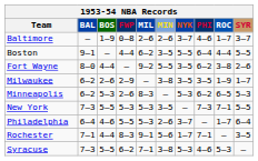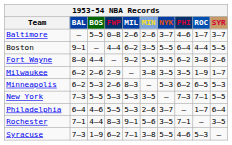 <table class="wikitable" style="font-size:95%; text-align:center;">
 <tr>
 <th colspan=10>1953-54 NBA Records</th>
 </tr>
 <tr>
 <th width=100>Team</th>
 <th style="background:#003EA4;color:#FFFFFF;width=35">BAL</th>
 <th style="background:#006400;color:#FFFFFF;width=35">BOS</th>
 <th style="background:#012F6B;color:#D40032;width=35">FWP</th>
 <th style="background:#003EA4;color:#FFFFFF;width=35">MIL</th>
 <th style="background:#7BA4DB;color:#FBE122;width=35">MIN</th>
 <th style="background:#003EA4;color:#E85109;width=35">NYK</th>
 <th style="background:#012F6B;color:#D50033;width=35">PHI</th>
 <th style="background:#0050B0;color:#FFFFFF;width=35">ROC</th>
 <th style="background:#C79968;color:#D20032;width=35">SYR</th>
 </tr>
 <tr>
 <td style="text-align:left;"><a href='#'>Baltimore</a></td>
 <td>—</td>
-<td>1–9</td>
+<td>5–5</td>
 <td>0–8</td>
 <td>2–6</td>
 <td>2–6</td>
 <td>3–7</td>
 <td>4–6</td>
 <td>1–7</td>
 <td>3–7</td>
 </tr>
 <tr>
 <td style="text-align:left;">Boston</td>
 <td>9–1</td>
 <td>—</td>
 <td>4–4</td>
 <td>6–2</td>
 <td>3–5</td>
 <td>5–5</td>
 <td>6–4</td>
 <td>4–4</td>
 <td>5–5</td>
 </tr>
 <tr>
 <td style="text-align:left;"><a href='#'>Fort Wayne</a></td>
 <td>8–0</td>
 <td>4–4</td>
 <td>—</td>
 <td>9–2</td>
 <td>5–5</td>
 <td>3–5</td>
 <td>6–2</td>
 <td>3–8</td>
 <td>2–6</td>
 </tr>
 <tr>
 <td style="text-align:left;"><a href='#'>Milwaukee</a></td>
 <td>6–2</td>
 <td>2–6</td>
 <td>2–9</td>
 <td>—</td>
 <td>3–8</td>
 <td>3–5</td>
 <td>3–5</td>
 <td>1–9</td>
 <td>1–7</td>
 </tr>
 <tr>
 <td style="text-align:left;"><a href='#'>Minneapolis</a></td>
 <td>6–2</td>
 <td>5–3</td>
 <td>2–6</td>
 <td>8–3</td>
 <td>—</td>
 <td>5–3</td>
 <td>6–2</td>
 <td>6–5</td>
 <td>5–3</td>
 </tr>
 <tr>
 <td style="text-align:left;"><a href='#'>New York</a></td>
 <td>7–3</td>
 <td>5–5</td>
 <td>5–3</td>
 <td>5–3</td>
 <td>3–5</td>
 <td>—</td>
 <td>7–3</td>
 <td>7–1</td>
 <td>5–5</td>
 </tr>
 <tr>
 <td style="text-align:left;"><a href='#'>Philadelphia</a></td>
 <td>6–4</td>
 <td>4–6</td>
 <td>5–5</td>
 <td>5–3</td>
 <td>2–6</td>
 <td>3–7</td>
 <td>—</td>
 <td>1–7</td>
 <td>6–4</td>
 </tr>
 <tr>
 <td style="text-align:left;"><a href='#'>Rochester</a></td>
 <td>7–1</td>
 <td>4–4</td>
 <td>8–3</td>
 <td>9–1</td>
 <td>5–6</td>
-<td>1–7</td>
+<td>3–5</td>
 <td>7–1</td>
 <td>—</td>
 <td>3–5</td>
 </tr>
 <tr>
 <td style="text-align:left;"><a href='#'>Syracuse</a></td>
 <td>7–3</td>
-<td>5–5</td>
+<td>1–9</td>
 <td>6–2</td>
 <td>7–1</td>
 <td>3–8</td>
-<td>5–3</td>
+<td>5–5</td>
 <td>4–6</td>
 <td>5–3</td>
 <td>—</td>
 </tr>
 </table>
